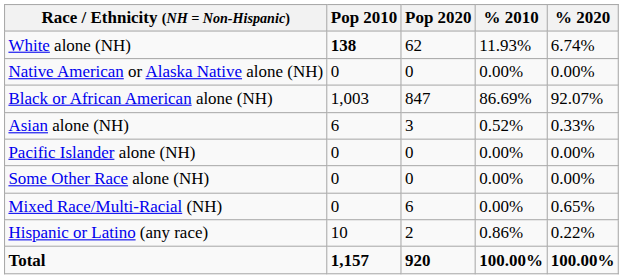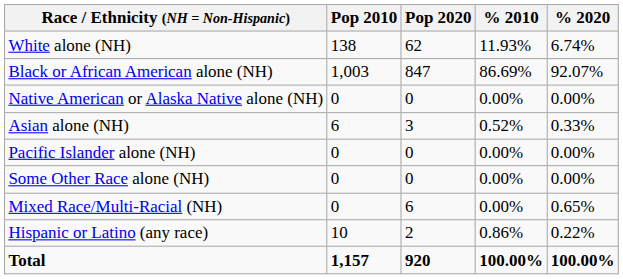 <table class="wikitable">
 <tr>
 <th>Race / Ethnicity <small>(<em>NH = Non-Hispanic</em>)</small></th>
 <th>Pop 2010</th>
 <th>Pop 2020</th>
 <th>% 2010</th>
 <th>% 2020</th>
 </tr>
 <tr>
 <td><a href='#'>White</a> alone (NH)</td>
-<td><strong>138</strong></td>
+<td>138</td>
 <td>62</td>
 <td>11.93%</td>
 <td>6.74%</td>
+</tr>
+<tr>
+<td><a href='#'>Black or African American</a> alone (NH)</td>
+<td>1,003</td>
+<td>847</td>
+<td>86.69%</td>
+<td>92.07%</td>
 </tr>
 <tr>
 <td><a href='#'>Native American</a> or <a href='#'>Alaska Native</a> alone (NH)</td>
 <td>0</td>
 <td>0</td>
 <td>0.00%</td>
 <td>0.00%</td>
-</tr>
-<tr>
-<td><a href='#'>Black or African American</a> alone (NH)</td>
-<td>1,003</td>
-<td>847</td>
-<td>86.69%</td>
-<td>92.07%</td>
 </tr>
 <tr>
 <td><a href='#'>Asian</a> alone (NH)</td>
 <td>6</td>
 <td>3</td>
 <td>0.52%</td>
 <td>0.33%</td>
 </tr>
 <tr>
 <td><a href='#'>Pacific Islander</a> alone (NH)</td>
 <td>0</td>
 <td>0</td>
 <td>0.00%</td>
 <td>0.00%</td>
 </tr>
 <tr>
 <td><a href='#'>Some Other Race</a> alone (NH)</td>
 <td>0</td>
 <td>0</td>
 <td>0.00%</td>
 <td>0.00%</td>
 </tr>
 <tr>
 <td><a href='#'>Mixed Race/Multi-Racial</a> (NH)</td>
 <td>0</td>
 <td>6</td>
 <td>0.00%</td>
 <td>0.65%</td>
 </tr>
 <tr>
 <td><a href='#'>Hispanic or Latino</a> (any race)</td>
 <td>10</td>
 <td>2</td>
 <td>0.86%</td>
 <td>0.22%</td>
 </tr>
 <tr>
 <td><strong>Total</strong></td>
 <td><strong>1,157</strong></td>
 <td><strong>920</strong></td>
 <td><strong>100.00%</strong></td>
 <td><strong>100.00%</strong></td>
 </tr>
 </table>
